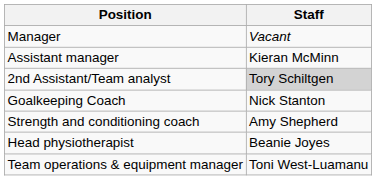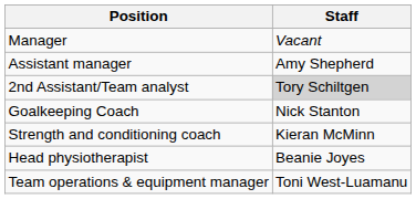 <table class="wikitable">
 <tr>
 <th>Position</th>
 <th>Staff</th>
 </tr>
 <tr>
 <td>Manager</td>
 <td><em>Vacant</em></td>
 </tr>
 <tr>
 <td>Assistant manager</td>
-<td>Kieran McMinn</td>
+<td>Amy Shepherd</td>
 </tr>
 <tr>
 <td>2nd Assistant/Team analyst</td>
 <td style="background: lightgrey;">Tory Schiltgen</td>
 </tr>
 <tr>
 <td>Goalkeeping Coach</td>
 <td>Nick Stanton</td>
 </tr>
 <tr>
 <td>Strength and conditioning coach</td>
-<td>Amy Shepherd</td>
+<td>Kieran McMinn</td>
 </tr>
 <tr>
 <td>Head physiotherapist</td>
 <td>Beanie Joyes</td>
 </tr>
 <tr>
 <td>Team operations & equipment manager</td>
 <td>Toni West-Luamanu</td>
 </tr>
 </table>
